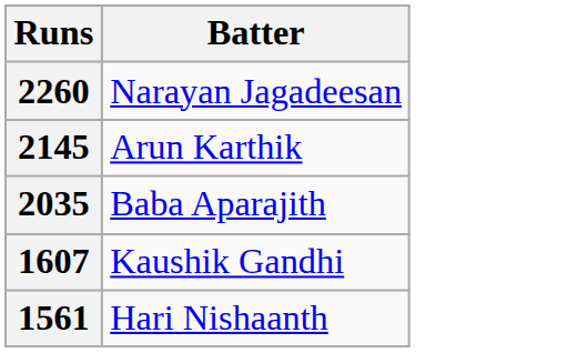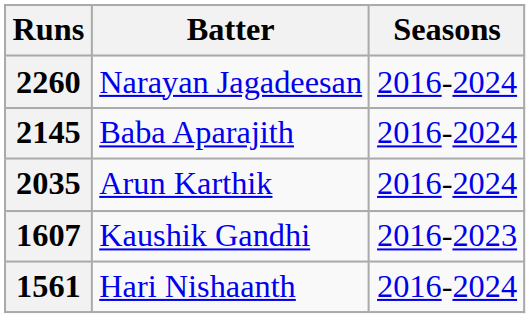 <table class="wikitable sortable">
 <tr>
 <th>Runs</th>
 <th>Batter</th>
+<th>Seasons</th>
 </tr>
 <tr>
 <th>2260</th>
 <td><a href='#'>Narayan Jagadeesan</a></td>
+<td><a href='#'>2016</a>-<a href='#'>2024</a></td>
 </tr>
 <tr>
 <th>2145</th>
-<td><a href='#'>Arun Karthik</a></td>
+<td><a href='#'>Baba Aparajith</a></td>
+<td><a href='#'>2016</a>-<a href='#'>2024</a></td>
 </tr>
 <tr>
 <th>2035</th>
-<td><a href='#'>Baba Aparajith</a></td>
+<td><a href='#'>Arun Karthik</a></td>
+<td><a href='#'>2016</a>-<a href='#'>2024</a></td>
 </tr>
 <tr>
 <th>1607</th>
 <td><a href='#'>Kaushik Gandhi</a></td>
+<td><a href='#'>2016</a>-<a href='#'>2023</a></td>
 </tr>
 <tr>
 <th>1561</th>
 <td><a href='#'>Hari Nishaanth</a></td>
+<td><a href='#'>2016</a>-<a href='#'>2024</a></td>
 </tr>
 </table>
